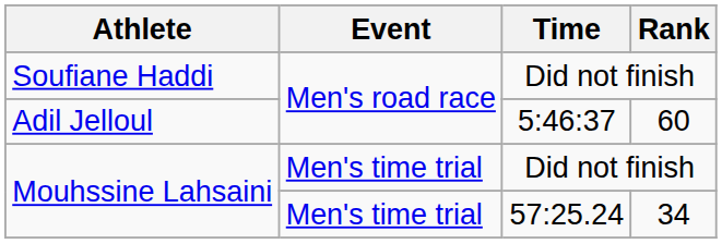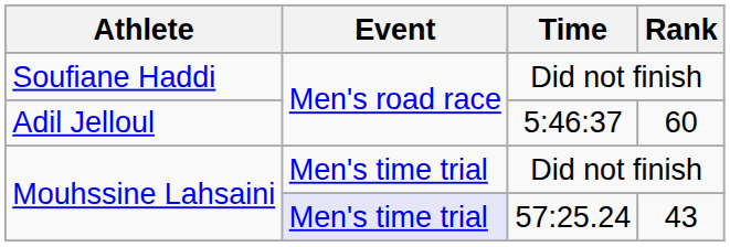 <table class="wikitable" style="font-size:90%">
 <tr>
 <th>Athlete</th>
 <th>Event</th>
 <th>Time</th>
 <th>Rank</th>
 </tr>
 <tr align=center>
 <td align=left><a href='#'>Soufiane Haddi</a></td>
 <td align=left rowspan=2><a href='#'>Men's road race</a></td>
 <td colspan=2>Did not finish</td>
 </tr>
 <tr align=center>
 <td align=left><a href='#'>Adil Jelloul</a></td>
 <td>5:46:37</td>
 <td>60</td>
 </tr>
 <tr align=center>
 <td rowspan=2 align=left><a href='#'>Mouhssine Lahsaini</a></td>
 <td align=left><a href='#'>Men's time trial</a></td>
 <td colspan=2>Did not finish</td>
 </tr>
 <tr align=center>
-<td align=left><a href='#'>Men's time trial</a></td>
+<td align=left style="background: lavender;"><a href='#'>Men's time trial</a></td>
 <td>57:25.24</td>
-<td>34</td>
+<td>43</td>
 </tr>
 </table>
